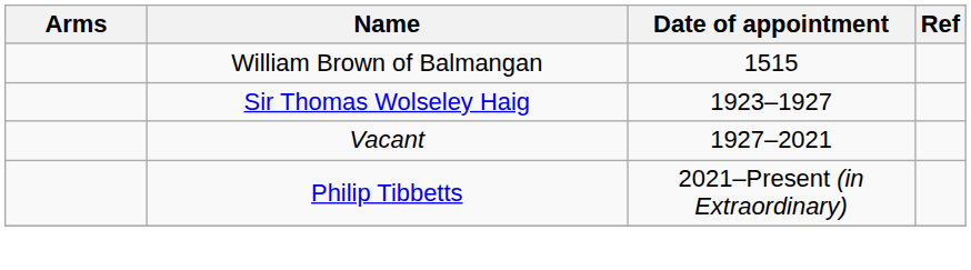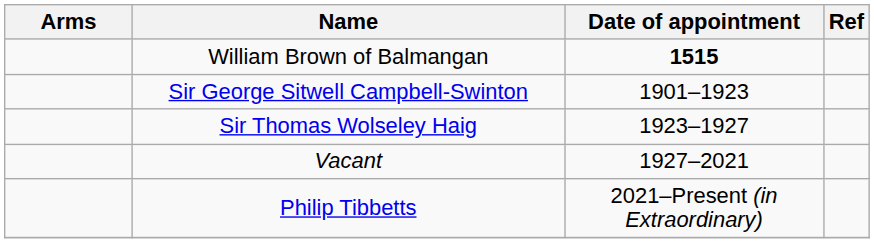 <table class="wikitable" style="text-align:center; width:50%">
 <tr>
 <th>Arms</th>
 <th style="width:50%">Name</th>
 <th style="width:30%">Date of appointment</th>
 <th style="width:5%">Ref</th>
 </tr>
 <tr>
 <td></td>
 <td>William Brown of Balmangan</td>
-<td>1515</td>
+<td><strong>1515</strong></td>
+<td></td>
+</tr>
+<tr>
+<td></td>
+<td><a href='#'>Sir George Sitwell Campbell-Swinton</a></td>
+<td>1901–1923</td>
 <td></td>
 </tr>
 <tr>
 <td></td>
 <td><a href='#'>Sir Thomas Wolseley Haig</a></td>
 <td>1923–1927</td>
 <td></td>
 </tr>
 <tr>
 <td></td>
 <td><em>Vacant</em></td>
 <td>1927–2021</td>
 <td></td>
 </tr>
 <tr>
 <td></td>
 <td><a href='#'>Philip Tibbetts</a></td>
 <td>2021–Present <em>(in Extraordinary)</em></td>
 <td></td>
 </tr>
 <tr>
 </tr>
 </table>
